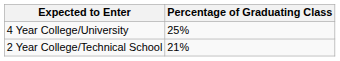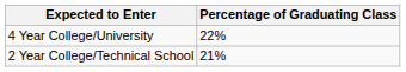 <table class="wikitable">
 <tr>
 <th>Expected to Enter</th>
 <th>Percentage of Graduating Class</th>
 </tr>
 <tr>
 <td>4 Year College/University</td>
-<td>25%</td>
+<td>22%</td>
 </tr>
 <tr>
 <td>2 Year College/Technical School</td>
 <td>21%</td>
 </tr>
 </table>
